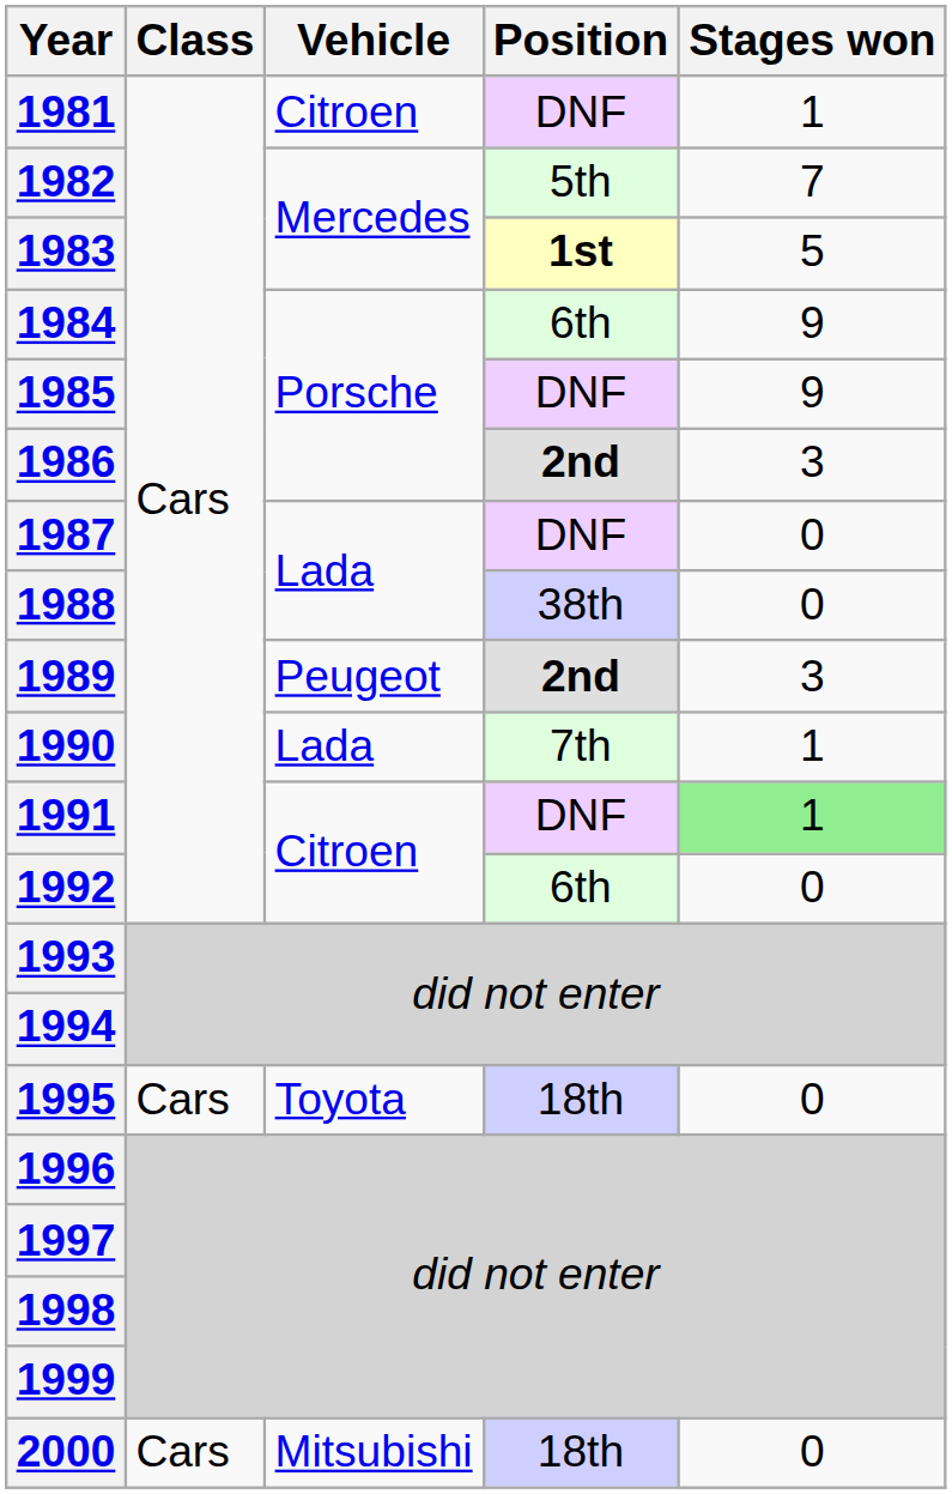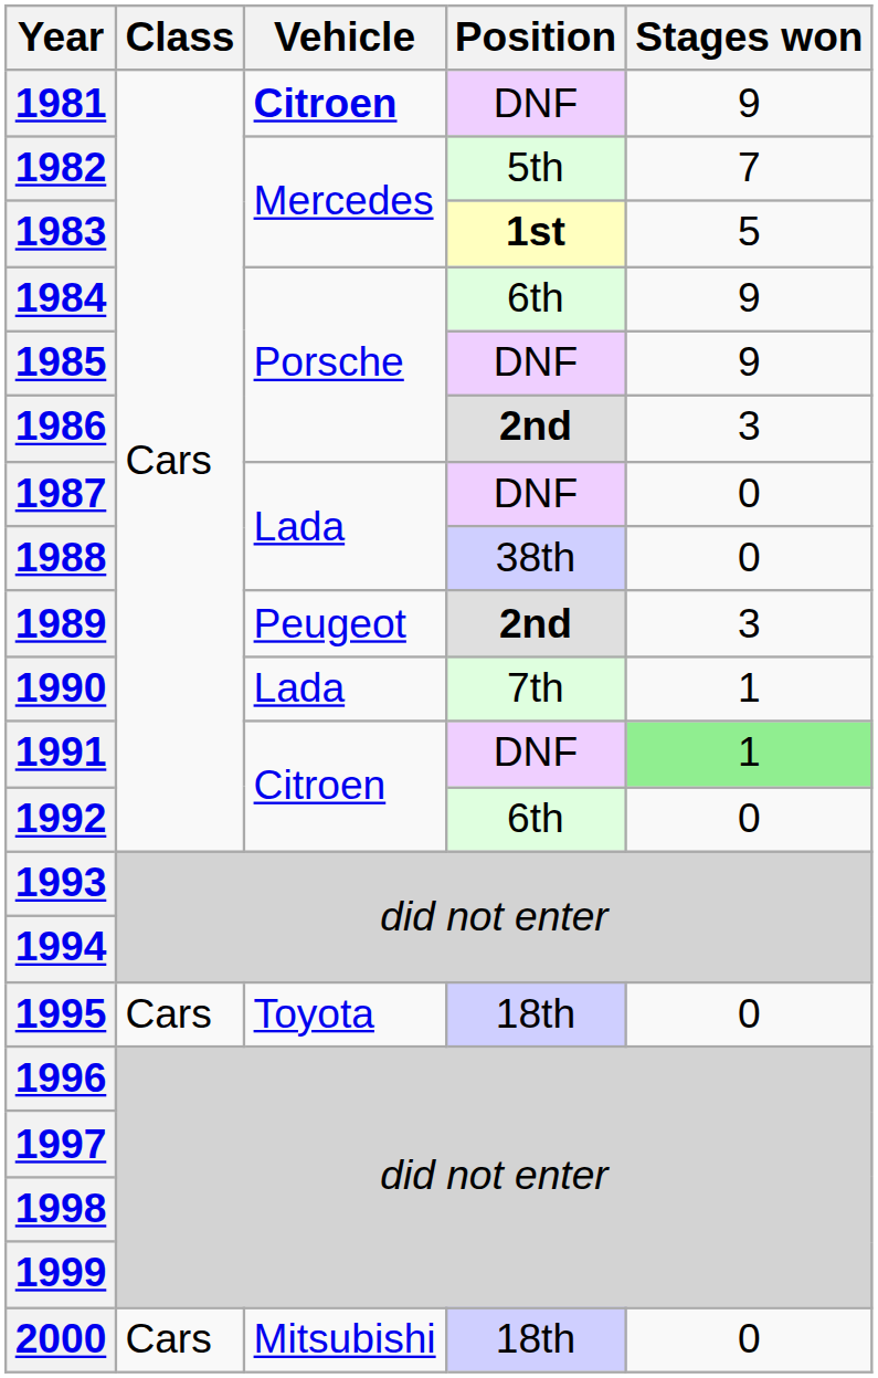 <table class="wikitable">
 <tr>
 <th>Year</th>
 <th>Class</th>
 <th>Vehicle</th>
 <th>Position</th>
 <th>Stages won</th>
 </tr>
 <tr>
 <th><a href='#'>1981</a></th>
 <td rowspan=12>Cars</td>
-<td> <a href='#'>Citroen</a></td>
+<td><strong> <a href='#'>Citroen</a></strong></td>
 <td align="center" style="background:#EFCFFF;">DNF</td>
-<td align="center">1</td>
+<td align="center">9</td>
 </tr>
 <tr>
 <th><a href='#'>1982</a></th>
 <td rowspan=2> <a href='#'>Mercedes</a></td>
 <td align="center" style="background:#DFFFDF;">5th</td>
 <td align="center">7</td>
 </tr>
 <tr>
 <th><a href='#'>1983</a></th>
 <td align="center" style="background:#FFFFBF;"><strong>1st</strong></td>
 <td align="center">5</td>
 </tr>
 <tr>
 <th><a href='#'>1984</a></th>
 <td rowspan=3> <a href='#'>Porsche</a></td>
 <td align="center" style="background:#DFFFDF;">6th</td>
 <td align="center">9</td>
 </tr>
 <tr>
 <th><a href='#'>1985</a></th>
 <td align="center" style="background:#EFCFFF;">DNF</td>
 <td align="center">9</td>
 </tr>
 <tr>
 <th><a href='#'>1986</a></th>
 <td align="center" style="background:#DFDFDF;"><strong>2nd</strong></td>
 <td align="center">3</td>
 </tr>
 <tr>
 <th><a href='#'>1987</a></th>
 <td rowspan=2> <a href='#'>Lada</a></td>
 <td align="center" style="background:#EFCFFF;">DNF</td>
 <td align="center">0</td>
 </tr>
 <tr>
 <th><a href='#'>1988</a></th>
 <td align="center" style="background:#CFCFFF;">38th</td>
 <td align="center">0</td>
 </tr>
 <tr>
 <th><a href='#'>1989</a></th>
 <td> <a href='#'>Peugeot</a></td>
 <td align="center" style="background:#DFDFDF;"><strong>2nd</strong></td>
 <td align="center">3</td>
 </tr>
 <tr>
 <th><a href='#'>1990</a></th>
 <td> <a href='#'>Lada</a></td>
 <td align="center" style="background:#DFFFDF;">7th</td>
 <td align="center">1</td>
 </tr>
 <tr>
 <th><a href='#'>1991</a></th>
 <td rowspan=2> <a href='#'>Citroen</a></td>
 <td align="center" style="background:#EFCFFF;">DNF</td>
 <td align="center" style="background: lightgreen;">1</td>
 </tr>
 <tr>
 <th><a href='#'>1992</a></th>
 <td align="center" style="background:#DFFFDF;">6th</td>
 <td align="center">0</td>
 </tr>
 <tr>
 <th><a href='#'>1993</a></th>
 <td rowspan=2 colspan=4 align=center style="background:lightgrey;"><em>did not enter</em></td>
 </tr>
 <tr>
 <th><a href='#'>1994</a></th>
 </tr>
 <tr>
 <th><a href='#'>1995</a></th>
 <td>Cars</td>
 <td> <a href='#'>Toyota</a></td>
 <td align="center" style="background:#CFCFFF;">18th</td>
 <td align="center">0</td>
 </tr>
 <tr>
 <th><a href='#'>1996</a></th>
 <td rowspan=4 colspan=4 align=center style="background:lightgrey;"><em>did not enter</em></td>
 </tr>
 <tr>
 <th><a href='#'>1997</a></th>
 </tr>
 <tr>
 <th><a href='#'>1998</a></th>
 </tr>
 <tr>
 <th><a href='#'>1999</a></th>
 </tr>
 <tr>
 <th><a href='#'>2000</a></th>
 <td>Cars</td>
 <td> <a href='#'>Mitsubishi</a></td>
 <td align="center" style="background:#CFCFFF;">18th</td>
 <td align="center">0</td>
 </tr>
 </table>
